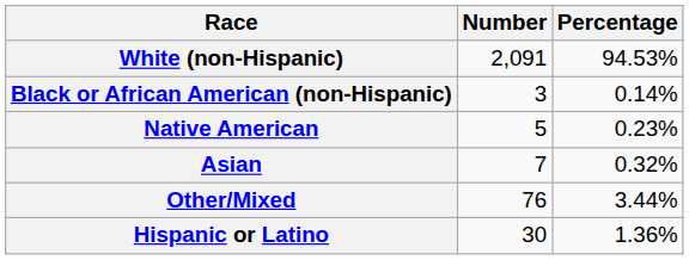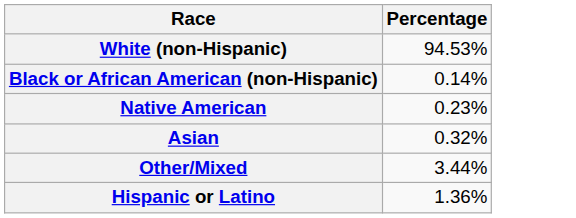 <table class="wikitable" style="text-align:right">
 <tr>
 <th scope="col">Race</th>
-<th scope="col">Number</th>
 <th scope="col">Percentage</th>
 </tr>
 <tr>
 <th scope="row"><a href='#'>White</a> (non-Hispanic)</th>
-<td>2,091</td>
 <td>94.53%</td>
 </tr>
 <tr>
 <th scope="row"><a href='#'>Black or African American</a> (non-Hispanic)</th>
-<td>3</td>
 <td>0.14%</td>
 </tr>
 <tr>
 <th scope="row"><a href='#'>Native American</a></th>
-<td>5</td>
 <td>0.23%</td>
 </tr>
 <tr>
 <th scope="row"><a href='#'>Asian</a></th>
-<td>7</td>
 <td>0.32%</td>
 </tr>
 <tr>
 <th scope="row"><a href='#'>Other/Mixed</a></th>
-<td>76</td>
 <td>3.44%</td>
 </tr>
 <tr>
 <th scope="row"><a href='#'>Hispanic</a> or <a href='#'>Latino</a></th>
-<td>30</td>
 <td>1.36%</td>
 </tr>
 </table>
